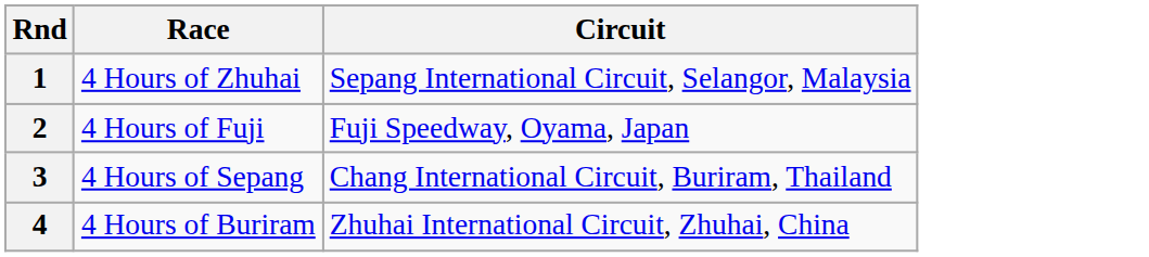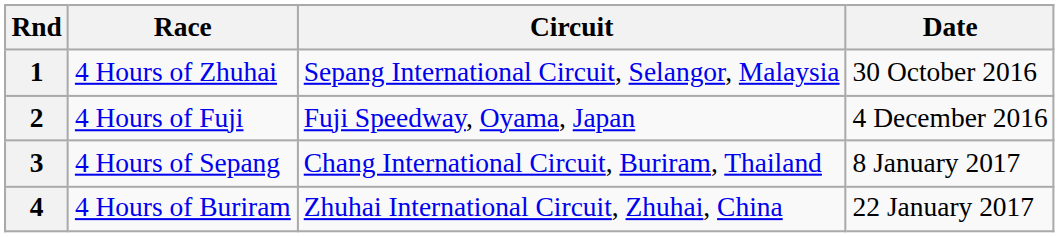 <table class="wikitable" style="font-size: 85%;">
 <tr>
 <th>Rnd</th>
 <th>Race</th>
 <th>Circuit</th>
+<th>Date</th>
 </tr>
 <tr>
 <th>1</th>
 <td><a href='#'>4 Hours of Zhuhai</a></td>
 <td> <a href='#'>Sepang International Circuit</a>, <a href='#'>Selangor</a>, <a href='#'>Malaysia</a></td>
+<td>30 October 2016</td>
 </tr>
 <tr>
 <th>2</th>
 <td><a href='#'>4 Hours of Fuji</a></td>
 <td> <a href='#'>Fuji Speedway</a>, <a href='#'>Oyama</a>, <a href='#'>Japan</a></td>
+<td>4 December 2016</td>
 </tr>
 <tr>
 <th>3</th>
 <td><a href='#'>4 Hours of Sepang</a></td>
 <td> <a href='#'>Chang International Circuit</a>, <a href='#'>Buriram</a>, <a href='#'>Thailand</a></td>
+<td>8 January 2017</td>
 </tr>
 <tr>
 <th>4</th>
 <td><a href='#'>4 Hours of Buriram</a></td>
 <td> <a href='#'>Zhuhai International Circuit</a>, <a href='#'>Zhuhai</a>, <a href='#'>China</a></td>
+<td>22 January 2017</td>
 </tr>
 </table>
